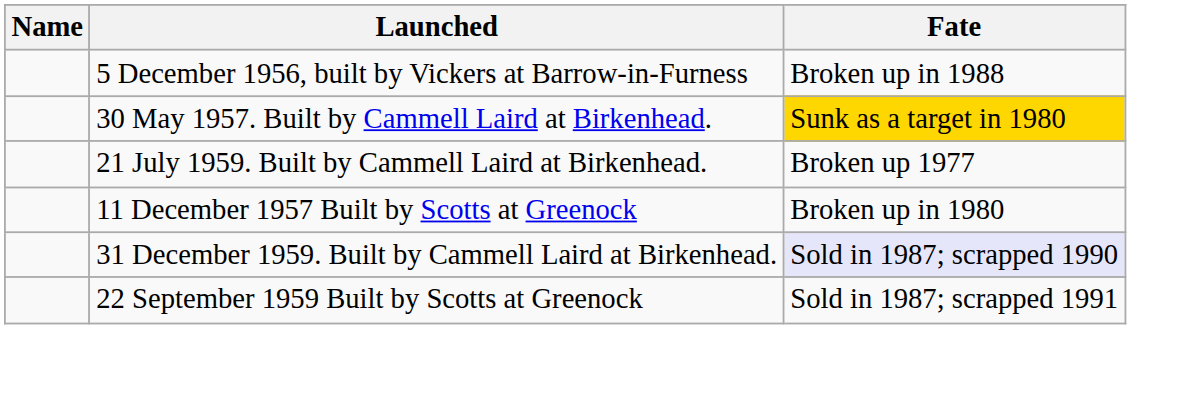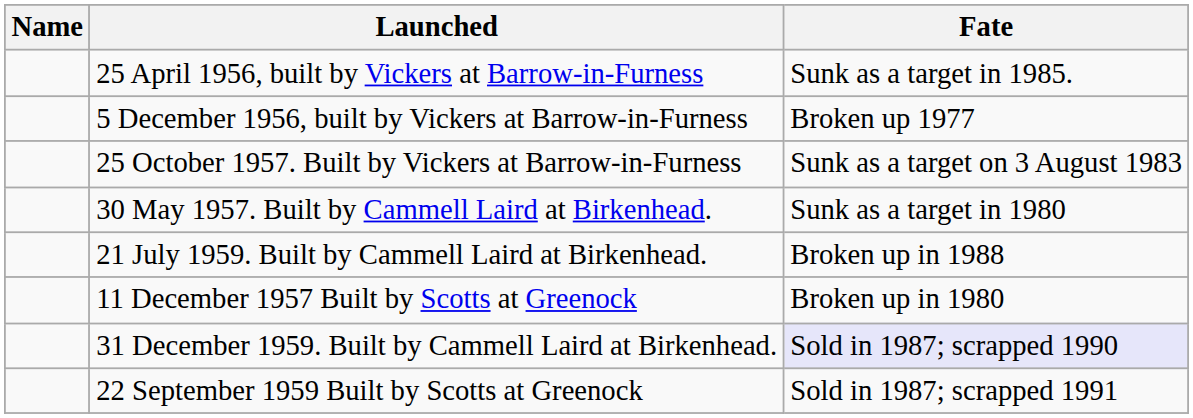 <table class="wikitable">
 <tr>
 <th>Name</th>
 <th>Launched</th>
 <th>Fate</th>
 </tr>
 <tr>
 <td></td>
+<td>25 April 1956, built by <a href='#'>Vickers</a> at <a href='#'>Barrow-in-Furness</a></td>
+<td>Sunk as a target in 1985.</td>
+</tr>
+<tr>
+<td></td>
 <td>5 December 1956, built by Vickers at Barrow-in-Furness  </td>
-<td>Broken up in 1988</td>
+<td>Broken up 1977</td>
+</tr>
+<tr>
+<td></td>
+<td>25 October 1957. Built by Vickers at Barrow-in-Furness</td>
+<td>Sunk as a target on 3 August 1983</td>
 </tr>
 <tr>
 <td></td>
 <td>30 May 1957. Built by <a href='#'>Cammell Laird</a> at <a href='#'>Birkenhead</a>.</td>
-<td style="background: gold;">Sunk as a target in 1980</td>
+<td>Sunk as a target in 1980</td>
 </tr>
 <tr>
 <td></td>
 <td>21 July 1959.  Built by Cammell Laird at Birkenhead.</td>
-<td>Broken up 1977</td>
+<td>Broken up in 1988</td>
 </tr>
 <tr>
 <td></td>
 <td>11 December 1957 Built by <a href='#'>Scotts</a> at <a href='#'>Greenock</a></td>
 <td>Broken up in 1980</td>
 </tr>
 <tr>
 <td></td>
 <td>31 December 1959. Built by Cammell Laird at Birkenhead.</td>
 <td style="background: lavender;">Sold in 1987; scrapped 1990</td>
 </tr>
 <tr>
 <td></td>
 <td>22 September 1959 Built by Scotts at Greenock</td>
 <td>Sold in 1987; scrapped 1991</td>
 </tr>
 </table>
